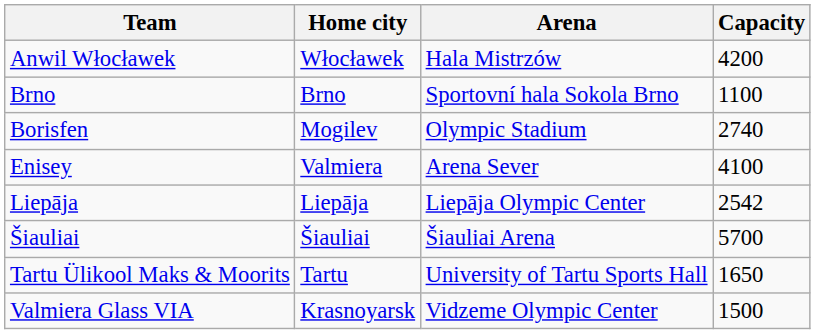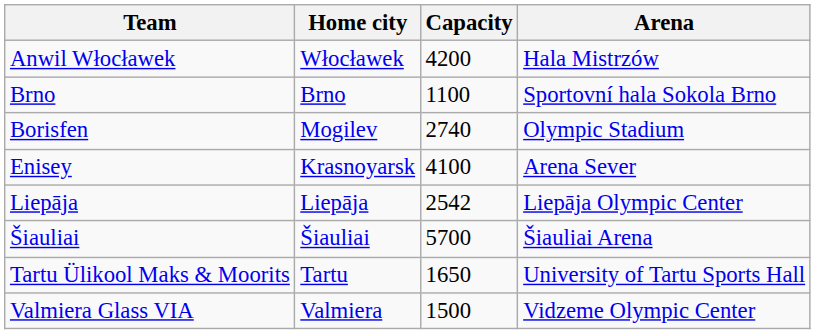 <table class="wikitable sortable">
 <tr>
 <th>Team</th>
 <th>Home city</th>
+<th>Capacity</th>
 <th>Arena</th>
-<th>Capacity</th>
 </tr>
 <tr>
 <td> <a href='#'>Anwil Włocławek</a></td>
 <td><a href='#'>Włocławek</a></td>
+<td>4200</td>
 <td><a href='#'>Hala Mistrzów</a></td>
-<td>4200</td>
 </tr>
 <tr>
 <td> <a href='#'>Brno</a></td>
 <td><a href='#'>Brno</a></td>
+<td>1100</td>
 <td><a href='#'>Sportovní hala Sokola Brno</a></td>
-<td>1100</td>
 </tr>
 <tr>
 <td> <a href='#'>Borisfen</a></td>
 <td><a href='#'>Mogilev</a></td>
+<td>2740</td>
 <td><a href='#'>Olympic Stadium</a></td>
-<td>2740</td>
 </tr>
 <tr>
 <td> <a href='#'>Enisey</a></td>
-<td><a href='#'>Valmiera</a></td>
+<td><a href='#'>Krasnoyarsk</a></td>
+<td>4100</td>
 <td><a href='#'>Arena Sever</a></td>
-<td>4100</td>
 </tr>
 <tr>
 <td> <a href='#'>Liepāja</a></td>
 <td><a href='#'>Liepāja</a></td>
+<td>2542</td>
 <td><a href='#'>Liepāja Olympic Center</a></td>
-<td>2542</td>
 </tr>
 <tr>
 <td> <a href='#'>Šiauliai</a></td>
 <td><a href='#'>Šiauliai</a></td>
+<td>5700</td>
 <td><a href='#'>Šiauliai Arena</a></td>
-<td>5700</td>
 </tr>
 <tr>
 <td> <a href='#'>Tartu Ülikool Maks & Moorits</a></td>
 <td><a href='#'>Tartu</a></td>
+<td>1650</td>
 <td><a href='#'>University of Tartu Sports Hall</a></td>
-<td>1650</td>
 </tr>
 <tr>
 <td> <a href='#'>Valmiera Glass VIA</a></td>
-<td><a href='#'>Krasnoyarsk</a></td>
+<td><a href='#'>Valmiera</a></td>
+<td>1500</td>
 <td><a href='#'>Vidzeme Olympic Center</a></td>
-<td>1500</td>
 </tr>
 </table>
